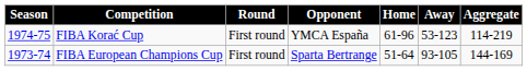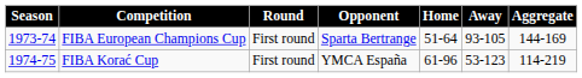 <table class="wikitable">
 <tr>
 <th style="background:black; color:white;" scope="col">Season</th>
 <th style="background:black; color:white;" scope="col">Competition</th>
 <th style="background:black; color:white;" scope="col">Round</th>
 <th style="background:black; color:white;" scope="col">Opponent</th>
 <th style="background:black; color:white;" scope="col">Home</th>
 <th style="background:black; color:white;" scope="col">Away</th>
 <th style="background:black; color:white;" scope="col">Aggregate</th>
 </tr>
 <tr>
+<td><a href='#'>1973-74</a></td>
+<td><a href='#'>FIBA European Champions Cup</a></td>
+<td>First round</td>
+<td> <a href='#'>Sparta Bertrange</a></td>
+<td align="center">51-64</td>
+<td align="center">93-105</td>
+<td align="center">144-169</td>
+</tr>
+<tr>
 <td><a href='#'>1974-75</a></td>
 <td><a href='#'>FIBA Korać Cup</a></td>
 <td>First round</td>
 <td> YMCA España</td>
 <td align="center">61-96</td>
 <td align="center">53-123</td>
 <td align="center">114-219</td>
 </tr>
-<tr>
-<td><a href='#'>1973-74</a></td>
-<td><a href='#'>FIBA European Champions Cup</a></td>
-<td>First round</td>
-<td> <a href='#'>Sparta Bertrange</a></td>
-<td align="center">51-64</td>
-<td align="center">93-105</td>
-<td align="center">144-169</td>
-</tr>
 </table>
